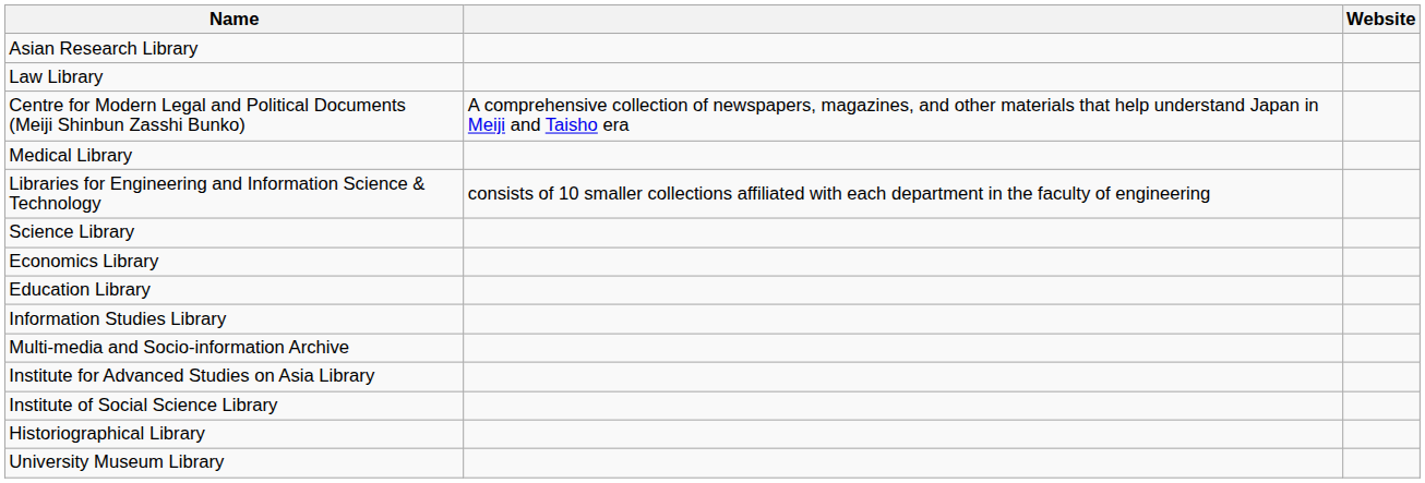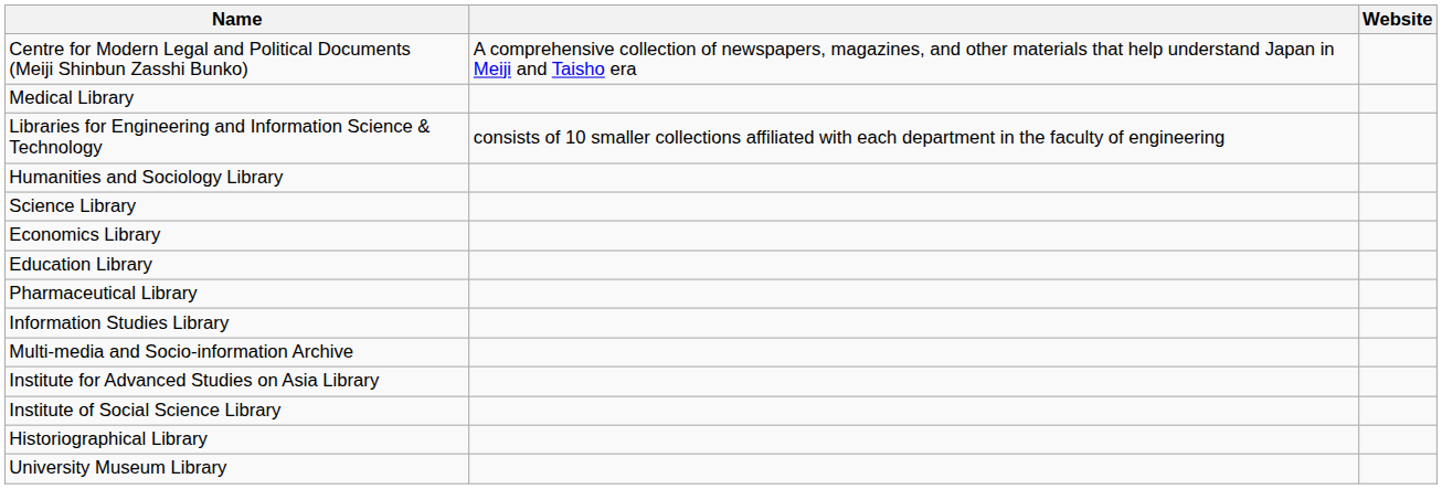 <table class="wikitable">
 <tr>
 <th>Name</th>
 <th></th>
 <th>Website</th>
-</tr>
-<tr>
-<td>Asian Research Library</td>
-<td></td>
-<td></td>
-</tr>
-<tr>
-<td>Law Library</td>
-<td></td>
-<td></td>
 </tr>
 <tr>
 <td>Centre for Modern Legal and Political Documents<br>(Meiji Shinbun Zasshi Bunko)</td>
 <td>A comprehensive collection of newspapers, magazines, and other materials that help understand Japan in <a href='#'>Meiji</a> and <a href='#'>Taisho</a> era</td>
 <td></td>
 </tr>
 <tr>
 <td>Medical Library</td>
 <td></td>
 <td></td>
 </tr>
 <tr>
 <td>Libraries for Engineering and Information Science & Technology</td>
 <td>consists of 10 smaller collections affiliated with each department in the faculty of engineering</td>
 <td></td>
 </tr>
 <tr>
+<td>Humanities and Sociology Library</td>
+<td></td>
+<td></td>
+</tr>
+<tr>
 <td>Science Library</td>
 <td></td>
 <td></td>
 </tr>
 <tr>
 <td>Economics Library</td>
 <td></td>
 <td></td>
 </tr>
 <tr>
 <td>Education Library</td>
+<td></td>
+<td></td>
+</tr>
+<tr>
+<td>Pharmaceutical Library</td>
 <td></td>
 <td></td>
 </tr>
 <tr>
 <td>Information Studies Library</td>
 <td></td>
 <td></td>
 </tr>
 <tr>
 <td>Multi-media and Socio-information Archive</td>
 <td></td>
 <td></td>
 </tr>
 <tr>
 <td>Institute for Advanced Studies on Asia Library</td>
 <td></td>
 <td></td>
 </tr>
 <tr>
 <td>Institute of Social Science Library</td>
 <td></td>
 <td></td>
 </tr>
 <tr>
 <td>Historiographical Library</td>
 <td></td>
 <td></td>
 </tr>
 <tr>
 <td>University Museum Library</td>
 <td></td>
 <td></td>
 </tr>
 </table>
